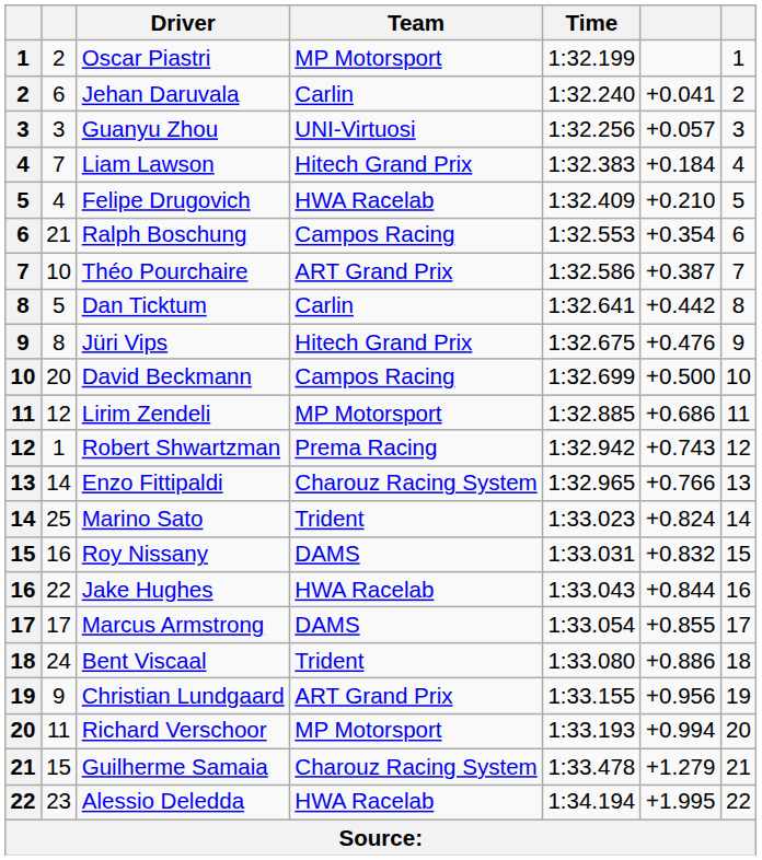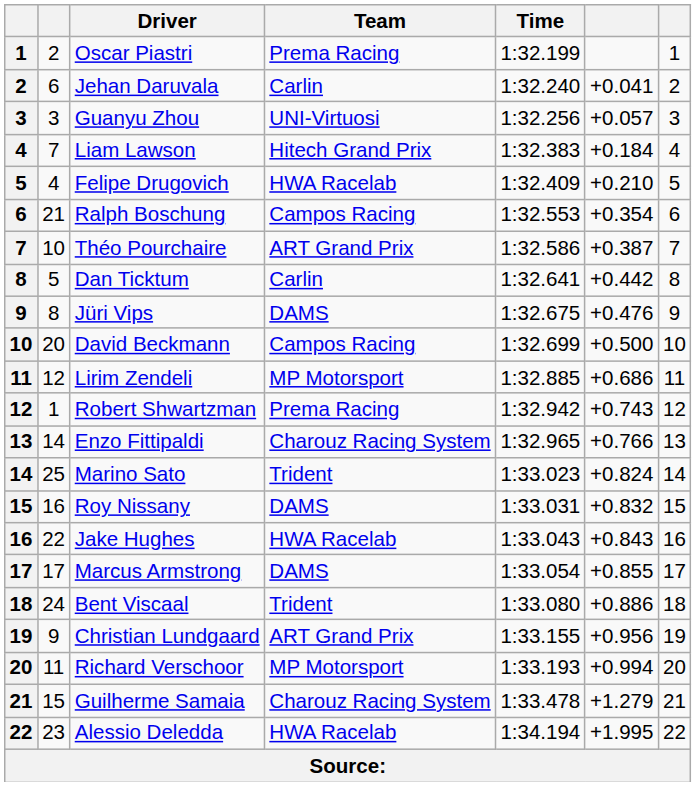 <table class="wikitable" style="font-size:85%">
 <tr>
 <th scope="col"></th>
 <th scope="col"></th>
 <th scope="col">Driver</th>
 <th scope="col">Team</th>
 <th scope="col">Time</th>
 <th scope="col"></th>
 <th scope="col"></th>
 </tr>
 <tr>
 <th scope="row">1</th>
 <td align="center">2</td>
 <td> <a href='#'>Oscar Piastri</a></td>
-<td><a href='#'>MP Motorsport</a></td>
+<td><a href='#'>Prema Racing</a></td>
 <td>1:32.199</td>
 <td></td>
 <td align="center">1</td>
 </tr>
 <tr>
 <th scope="row">2</th>
 <td align="center">6</td>
 <td> <a href='#'>Jehan Daruvala</a></td>
 <td><a href='#'>Carlin</a></td>
 <td>1:32.240</td>
 <td>+0.041</td>
 <td align="center">2</td>
 </tr>
 <tr>
 <th scope="row">3</th>
 <td align="center">3</td>
 <td> <a href='#'>Guanyu Zhou</a></td>
 <td><a href='#'>UNI-Virtuosi</a></td>
 <td>1:32.256</td>
 <td>+0.057</td>
 <td align="center">3</td>
 </tr>
 <tr>
 <th scope="row">4</th>
 <td align="center">7</td>
 <td> <a href='#'>Liam Lawson</a></td>
 <td><a href='#'>Hitech Grand Prix</a></td>
 <td>1:32.383</td>
 <td>+0.184</td>
 <td align="center">4</td>
 </tr>
 <tr>
 <th scope="row">5</th>
 <td align="center">4</td>
 <td> <a href='#'>Felipe Drugovich</a></td>
 <td><a href='#'>HWA Racelab</a></td>
 <td>1:32.409</td>
 <td>+0.210</td>
 <td align="center">5</td>
 </tr>
 <tr>
 <th scope="row">6</th>
 <td align="center">21</td>
 <td> <a href='#'>Ralph Boschung</a></td>
 <td><a href='#'>Campos Racing</a></td>
 <td>1:32.553</td>
 <td>+0.354</td>
 <td align="center">6</td>
 </tr>
 <tr>
 <th scope="row">7</th>
 <td align="center">10</td>
 <td> <a href='#'>Théo Pourchaire</a></td>
 <td><a href='#'>ART Grand Prix</a></td>
 <td>1:32.586</td>
 <td>+0.387</td>
 <td align="center">7</td>
 </tr>
 <tr>
 <th scope="row">8</th>
 <td align="center">5</td>
 <td> <a href='#'>Dan Ticktum</a></td>
 <td><a href='#'>Carlin</a></td>
 <td>1:32.641</td>
 <td>+0.442</td>
 <td align="center">8</td>
 </tr>
 <tr>
 <th scope="row">9</th>
 <td align="center">8</td>
 <td> <a href='#'>Jüri Vips</a></td>
-<td><a href='#'>Hitech Grand Prix</a></td>
+<td><a href='#'>DAMS</a></td>
 <td>1:32.675</td>
 <td>+0.476</td>
 <td align="center">9</td>
 </tr>
 <tr>
 <th scope="row">10</th>
 <td align="center">20</td>
 <td> <a href='#'>David Beckmann</a></td>
 <td><a href='#'>Campos Racing</a></td>
 <td>1:32.699</td>
 <td>+0.500</td>
 <td align="center">10</td>
 </tr>
 <tr>
 <th scope="row">11</th>
 <td align="center">12</td>
 <td> <a href='#'>Lirim Zendeli</a></td>
 <td><a href='#'>MP Motorsport</a></td>
 <td>1:32.885</td>
 <td>+0.686</td>
 <td align="center">11</td>
 </tr>
 <tr>
 <th scope="row">12</th>
 <td align="center">1</td>
 <td> <a href='#'>Robert Shwartzman</a></td>
 <td><a href='#'>Prema Racing</a></td>
 <td>1:32.942</td>
 <td>+0.743</td>
 <td align="center">12</td>
 </tr>
 <tr>
 <th scope="row">13</th>
 <td align="center">14</td>
 <td> <a href='#'>Enzo Fittipaldi</a></td>
 <td><a href='#'>Charouz Racing System</a></td>
 <td>1:32.965</td>
 <td>+0.766</td>
 <td align="center">13</td>
 </tr>
 <tr>
 <th scope="row">14</th>
 <td align="center">25</td>
 <td> <a href='#'>Marino Sato</a></td>
 <td><a href='#'>Trident</a></td>
 <td>1:33.023</td>
 <td>+0.824</td>
 <td align="center">14</td>
 </tr>
 <tr>
 <th scope="row">15</th>
 <td align="center">16</td>
 <td> <a href='#'>Roy Nissany</a></td>
 <td><a href='#'>DAMS</a></td>
 <td>1:33.031</td>
 <td>+0.832</td>
 <td align="center">15</td>
 </tr>
 <tr>
 <th scope="row">16</th>
 <td align="center">22</td>
 <td> <a href='#'>Jake Hughes</a></td>
 <td><a href='#'>HWA Racelab</a></td>
 <td>1:33.043</td>
-<td>+0.844</td>
+<td>+0.843</td>
 <td align="center">16</td>
 </tr>
 <tr>
 <th scope="row">17</th>
 <td align="center">17</td>
 <td> <a href='#'>Marcus Armstrong</a></td>
 <td><a href='#'>DAMS</a></td>
 <td>1:33.054</td>
 <td>+0.855</td>
 <td align="center">17</td>
 </tr>
 <tr>
 <th scope="row">18</th>
 <td align="center">24</td>
 <td> <a href='#'>Bent Viscaal</a></td>
 <td><a href='#'>Trident</a></td>
 <td>1:33.080</td>
 <td>+0.886</td>
 <td align="center">18</td>
 </tr>
 <tr>
 <th scope="row">19</th>
 <td align="center">9</td>
 <td> <a href='#'>Christian Lundgaard</a></td>
 <td><a href='#'>ART Grand Prix</a></td>
 <td>1:33.155</td>
 <td>+0.956</td>
 <td align="center">19</td>
 </tr>
 <tr>
 <th scope="row">20</th>
 <td align="center">11</td>
 <td> <a href='#'>Richard Verschoor</a></td>
 <td><a href='#'>MP Motorsport</a></td>
 <td>1:33.193</td>
 <td>+0.994</td>
 <td align="center">20</td>
 </tr>
 <tr>
 <th scope="row">21</th>
 <td align="center">15</td>
 <td> <a href='#'>Guilherme Samaia</a></td>
 <td><a href='#'>Charouz Racing System</a></td>
 <td>1:33.478</td>
 <td>+1.279</td>
 <td align="center">21</td>
 </tr>
 <tr>
 <th scope="row">22</th>
 <td align="center">23</td>
 <td> <a href='#'>Alessio Deledda</a></td>
 <td><a href='#'>HWA Racelab</a></td>
 <td>1:34.194</td>
 <td>+1.995</td>
 <td align="center">22</td>
 </tr>
 <tr>
 <th colspan="7">Source:</th>
 </tr>
 </table>
